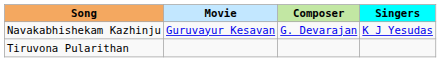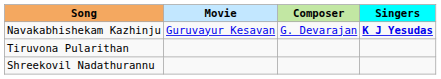 <table class="wikitable sortable">
 <tr>
 <th style="background:#f4a860">Song</th>
 <th style="background:#c2e7ff">Movie</th>
 <th style="background:#c2e7a3">Composer</th>
 <th style="background:#00ffff">Singers</th>
 </tr>
 <tr>
 <td>Navakabhishekam Kazhinju</td>
 <td><a href='#'>Guruvayur Kesavan</a></td>
 <td><a href='#'>G. Devarajan</a></td>
-<td><a href='#'>K J Yesudas</a></td>
+<td><strong><a href='#'>K J Yesudas</a></strong></td>
 </tr>
 <tr>
 <td>Tiruvona Pularithan</td>
 <td></td>
 <td></td>
 <td></td>
 </tr>
+<tr>
+<td>Shreekovil Nadathurannu</td>
+<td></td>
+<td></td>
+<td></td>
+</tr>
 </table>
